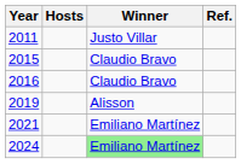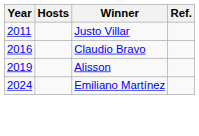 <table class=wikitable>
 <tr>
 <th>Year</th>
 <th>Hosts</th>
 <th>Winner</th>
 <th>Ref.</th>
 </tr>
 <tr>
 <td><a href='#'>2011</a></td>
 <td></td>
 <td> <a href='#'>Justo Villar</a></td>
-<td></td>
-</tr>
-<tr>
-<td><a href='#'>2015</a></td>
-<td></td>
-<td> <a href='#'>Claudio Bravo</a></td>
 <td></td>
 </tr>
 <tr>
 <td><a href='#'>2016</a></td>
 <td></td>
 <td> <a href='#'>Claudio Bravo</a></td>
 <td></td>
 </tr>
 <tr>
 <td><a href='#'>2019</a></td>
 <td></td>
 <td> <a href='#'>Alisson</a></td>
 <td></td>
 </tr>
 <tr>
-<td><a href='#'>2021</a></td>
+<td><a href='#'>2024</a></td>
 <td></td>
 <td> <a href='#'>Emiliano Martínez</a></td>
 <td></td>
 </tr>
-<tr>
-<td><a href='#'>2024</a></td>
-<td></td>
-<td style="background: lightgreen;"> <a href='#'>Emiliano Martínez</a></td>
-<td></td>
-</tr>
 </table>
